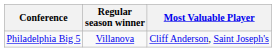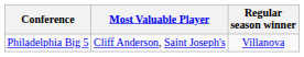 <table class="wikitable" style="text-align:center;">
 <tr>
 <th>Conference</th>
+<th><a href='#'>Most Valuable Player</a></th>
 <th>Regular <br> season winner</th>
-<th><a href='#'>Most Valuable Player</a></th>
 </tr>
 <tr>
 <td><a href='#'>Philadelphia Big 5</a></td>
+<td><a href='#'>Cliff Anderson</a>, <a href='#'>Saint Joseph's</a></td>
 <td><a href='#'>Villanova</a></td>
-<td><a href='#'>Cliff Anderson</a>, <a href='#'>Saint Joseph's</a></td>
 </tr>
 </table>
